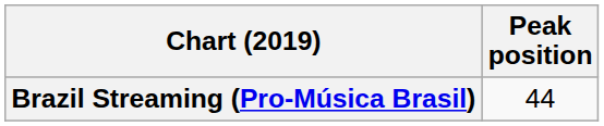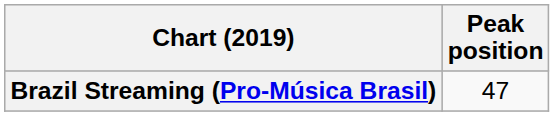 <table class="wikitable plainrowheaders" style="text-align:center">
 <tr>
 <th scope="col">Chart (2019)</th>
 <th scope="col">Peak<br>position</th>
 </tr>
 <tr>
 <th scope="row">Brazil Streaming (<a href='#'>Pro-Música Brasil</a>)</th>
-<td>44</td>
+<td>47</td>
 </tr>
 </table>
